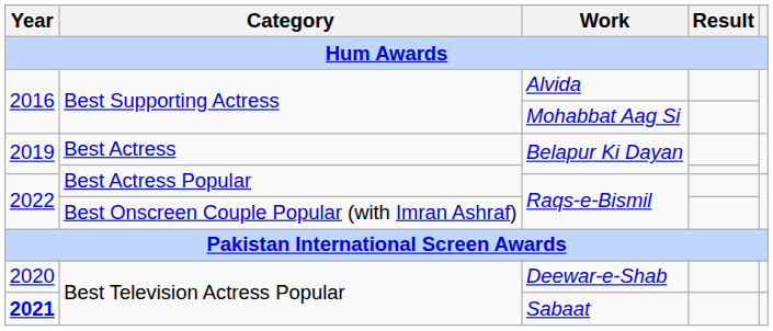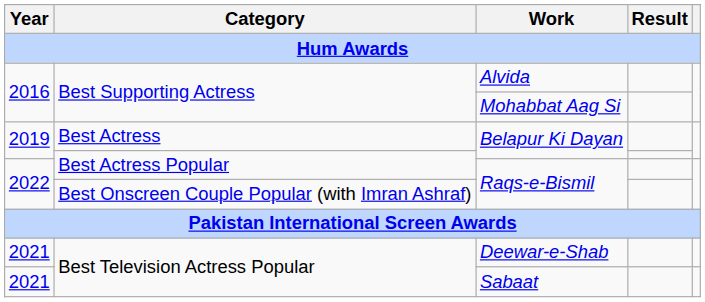 <table class="wikitable plainrowheaders">
 <tr>
 <th>Year</th>
 <th>Category</th>
 <th>Work</th>
 <th>Result</th>
 <th scope="col" class="unsortable"></th>
 </tr>
 <tr>
 <th style="background:#bfd7ff;" colspan="5"><a href='#'>Hum Awards</a></th>
 </tr>
 <tr>
 <td rowspan="2"><a href='#'>2016</a></td>
 <td rowspan="2"><a href='#'>Best Supporting Actress</a></td>
 <td><em><a href='#'>Alvida</a></em></td>
 <td></td>
 <td rowspan="2"></td>
 </tr>
 <tr>
 <td><em><a href='#'>Mohabbat Aag Si</a></em></td>
 <td></td>
 </tr>
 <tr>
 <td rowspan="2"><a href='#'>2019</a></td>
 <td><a href='#'>Best Actress</a></td>
 <td rowspan="2"><em><a href='#'>Belapur Ki Dayan</a></em></td>
 <td></td>
 <td rowspan="2"></td>
 </tr>
 <tr>
 <td rowspan="2"><a href='#'>Best Actress Popular</a></td>
 <td></td>
 </tr>
 <tr>
 <td rowspan="2"><a href='#'>2022</a></td>
 <td rowspan="2"><em><a href='#'>Raqs-e-Bismil</a></em></td>
 <td></td>
 <td rowspan="2"></td>
 </tr>
 <tr>
 <td><a href='#'>Best Onscreen Couple Popular</a> (with <a href='#'>Imran Ashraf</a>)</td>
 <td></td>
 </tr>
 <tr>
 <th style="background:#bfd7ff;" colspan="5"><a href='#'>Pakistan International Screen Awards</a></th>
 </tr>
 <tr>
-<td><a href='#'>2020</a></td>
+<td><a href='#'>2021</a></td>
 <td rowspan="2">Best Television Actress Popular</td>
 <td><em><a href='#'>Deewar-e-Shab</a></em></td>
 <td></td>
 <td></td>
 </tr>
 <tr>
-<td><strong><a href='#'>2021</a></strong></td>
+<td><a href='#'>2021</a></td>
 <td><em><a href='#'>Sabaat</a></em></td>
 <td></td>
 <td></td>
 </tr>
 </table>
